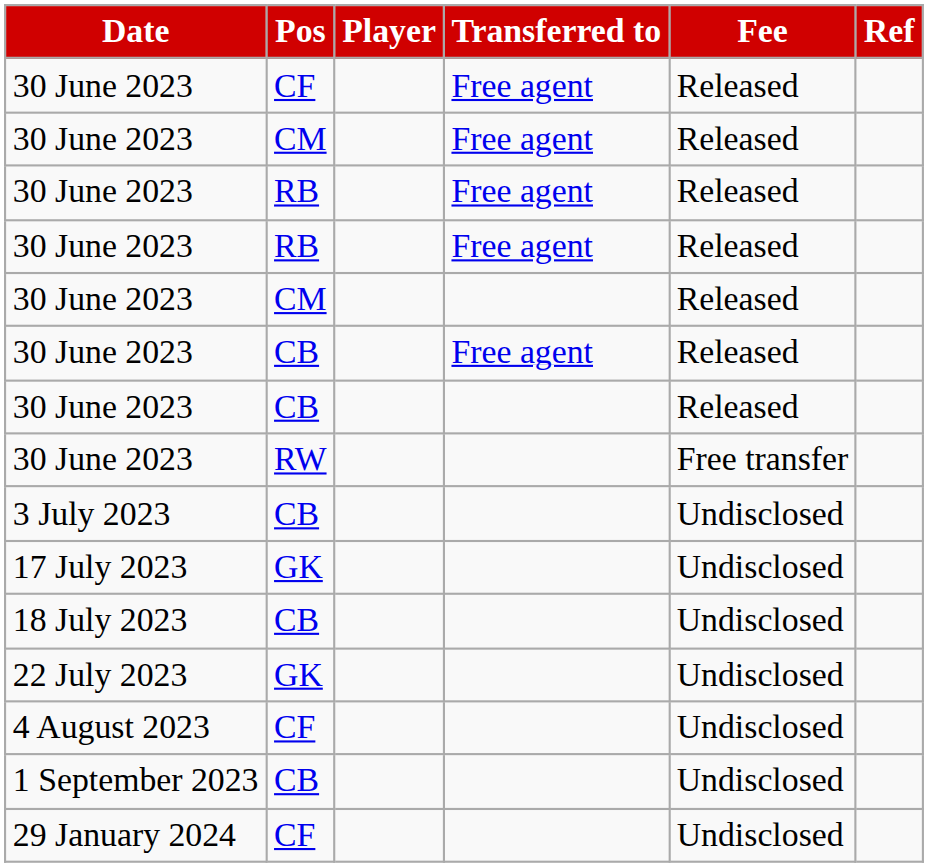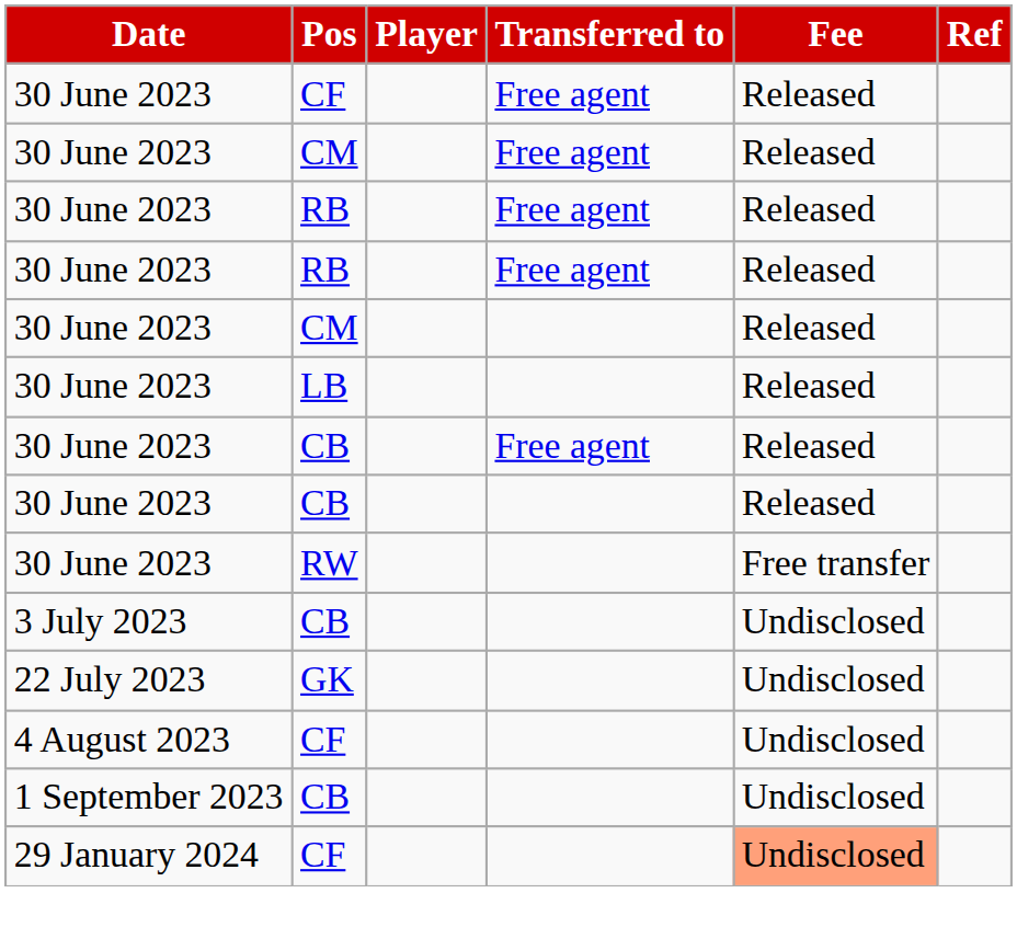 <table class="wikitable plainrowheaders sortable">
 <tr>
 <th style="color:#ffffff; background:#D00000;">Date</th>
 <th style="color:#ffffff; background:#D00000;">Pos</th>
 <th style="color:#ffffff; background:#D00000;">Player</th>
 <th style="color:#ffffff; background:#D00000;">Transferred to</th>
 <th style="color:#ffffff; background:#D00000;">Fee</th>
 <th style="color:#ffffff; background:#D00000;">Ref</th>
 </tr>
 <tr>
 <td>30 June 2023</td>
 <td><a href='#'>CF</a></td>
 <td></td>
 <td><a href='#'>Free agent</a></td>
 <td>Released</td>
 <td></td>
 </tr>
 <tr>
 <td>30 June 2023</td>
 <td><a href='#'>CM</a></td>
 <td></td>
 <td><a href='#'>Free agent</a></td>
 <td>Released</td>
 <td></td>
 </tr>
 <tr>
 <td>30 June 2023</td>
 <td><a href='#'>RB</a></td>
 <td></td>
 <td><a href='#'>Free agent</a></td>
 <td>Released</td>
 <td></td>
 </tr>
 <tr>
 <td>30 June 2023</td>
 <td><a href='#'>RB</a></td>
 <td></td>
 <td><a href='#'>Free agent</a></td>
 <td>Released</td>
 <td></td>
 </tr>
 <tr>
 <td>30 June 2023</td>
 <td><a href='#'>CM</a></td>
 <td></td>
 <td></td>
 <td>Released</td>
 <td></td>
 </tr>
 <tr>
 <td>30 June 2023</td>
+<td><a href='#'>LB</a></td>
+<td></td>
+<td></td>
+<td>Released</td>
+<td></td>
+</tr>
+<tr>
+<td>30 June 2023</td>
 <td><a href='#'>CB</a></td>
 <td></td>
 <td><a href='#'>Free agent</a></td>
 <td>Released</td>
 <td></td>
 </tr>
 <tr>
 <td>30 June 2023</td>
 <td><a href='#'>CB</a></td>
 <td></td>
 <td></td>
 <td>Released</td>
 <td></td>
 </tr>
 <tr>
 <td>30 June 2023</td>
 <td><a href='#'>RW</a></td>
 <td></td>
 <td></td>
 <td>Free transfer</td>
 <td></td>
 </tr>
 <tr>
 <td>3 July 2023</td>
-<td><a href='#'>CB</a></td>
-<td></td>
-<td></td>
-<td>Undisclosed</td>
-<td></td>
-</tr>
-<tr>
-<td>17 July 2023</td>
-<td><a href='#'>GK</a></td>
-<td></td>
-<td></td>
-<td>Undisclosed</td>
-<td></td>
-</tr>
-<tr>
-<td>18 July 2023</td>
 <td><a href='#'>CB</a></td>
 <td></td>
 <td></td>
 <td>Undisclosed</td>
 <td></td>
 </tr>
 <tr>
 <td>22 July 2023</td>
 <td><a href='#'>GK</a></td>
 <td></td>
 <td></td>
 <td>Undisclosed</td>
 <td></td>
 </tr>
 <tr>
 <td>4 August 2023</td>
 <td><a href='#'>CF</a></td>
 <td></td>
 <td></td>
 <td>Undisclosed</td>
 <td></td>
 </tr>
 <tr>
 <td>1 September 2023</td>
 <td><a href='#'>CB</a></td>
 <td></td>
 <td></td>
 <td>Undisclosed</td>
 <td></td>
 </tr>
 <tr>
 <td>29 January 2024</td>
 <td><a href='#'>CF</a></td>
 <td></td>
 <td></td>
-<td>Undisclosed</td>
+<td style="background: lightsalmon;">Undisclosed</td>
 <td></td>
 </tr>
 </table>
